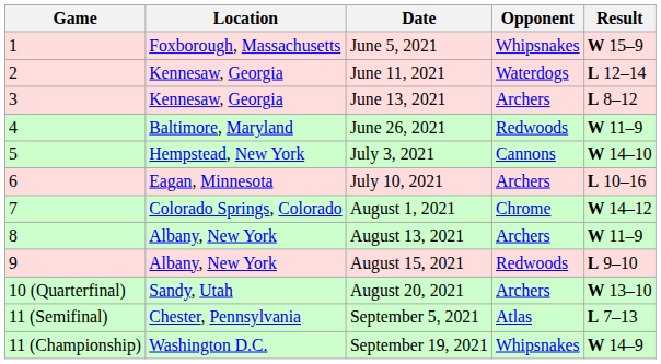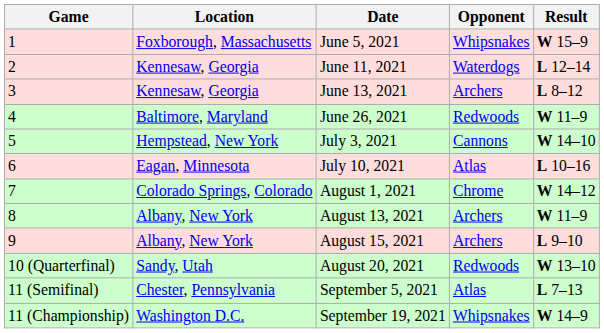 <table class="wikitable">
 <tr>
 <th>Game</th>
 <th>Location</th>
 <th>Date</th>
 <th>Opponent</th>
 <th>Result</th>
 </tr>
 <tr bgcolor="#FFDDDD">
 <td>1</td>
 <td><a href='#'>Foxborough</a>, <a href='#'>Massachusetts</a></td>
 <td>June 5, 2021</td>
 <td><a href='#'>Whipsnakes</a></td>
 <td><strong>W</strong> 15–9</td>
 </tr>
 <tr bgcolor="#FFDDDD">
 <td>2</td>
 <td><a href='#'>Kennesaw</a>, <a href='#'>Georgia</a></td>
 <td>June 11, 2021</td>
 <td><a href='#'>Waterdogs</a></td>
 <td><strong>L</strong> 12–14</td>
 </tr>
 <tr bgcolor="#FFDDDD">
 <td>3</td>
 <td><a href='#'>Kennesaw</a>, <a href='#'>Georgia</a></td>
 <td>June 13, 2021</td>
 <td><a href='#'>Archers</a></td>
 <td><strong>L</strong> 8–12</td>
 </tr>
 <tr bgcolor="#CCFFCC">
 <td>4</td>
 <td><a href='#'>Baltimore</a>, <a href='#'>Maryland</a></td>
 <td>June 26, 2021</td>
 <td><a href='#'>Redwoods</a></td>
 <td><strong>W</strong> 11–9</td>
 </tr>
 <tr bgcolor="#CCFFCC">
 <td>5</td>
 <td><a href='#'>Hempstead</a>, <a href='#'>New York</a></td>
 <td>July 3, 2021</td>
 <td><a href='#'>Cannons</a></td>
 <td><strong>W</strong> 14–10</td>
 </tr>
 <tr bgcolor="#FFDDDD">
 <td>6</td>
 <td><a href='#'>Eagan</a>, <a href='#'>Minnesota</a></td>
 <td>July 10, 2021</td>
-<td><a href='#'>Archers</a></td>
+<td><a href='#'>Atlas</a></td>
 <td><strong>L</strong> 10–16</td>
 </tr>
 <tr bgcolor="#CCFFCC">
 <td>7</td>
 <td><a href='#'>Colorado Springs</a>, <a href='#'>Colorado</a></td>
 <td>August 1, 2021</td>
 <td><a href='#'>Chrome</a></td>
 <td><strong>W</strong> 14–12</td>
 </tr>
 <tr bgcolor="#CCFFCC">
 <td>8</td>
 <td><a href='#'>Albany</a>, <a href='#'>New York</a></td>
 <td>August 13, 2021</td>
 <td><a href='#'>Archers</a></td>
 <td><strong>W</strong> 11–9</td>
 </tr>
 <tr bgcolor="#FFDDDD">
 <td>9</td>
 <td><a href='#'>Albany</a>, <a href='#'>New York</a></td>
 <td>August 15, 2021</td>
-<td><a href='#'>Redwoods</a></td>
+<td><a href='#'>Archers</a></td>
 <td><strong>L</strong> 9–10</td>
 </tr>
 <tr bgcolor="#CCFFCC">
 <td>10 (Quarterfinal)</td>
 <td><a href='#'>Sandy</a>, <a href='#'>Utah</a></td>
 <td>August 20, 2021</td>
-<td><a href='#'>Archers</a></td>
+<td><a href='#'>Redwoods</a></td>
 <td><strong>W</strong> 13–10</td>
 </tr>
 <tr bgcolor="#CCFFCC">
 <td>11 (Semifinal)</td>
 <td><a href='#'>Chester</a>, <a href='#'>Pennsylvania</a></td>
 <td>September 5, 2021</td>
 <td><a href='#'>Atlas</a></td>
 <td><strong>L</strong> 7–13</td>
 </tr>
 <tr bgcolor="#CCFFCC">
 <td>11 (Championship)</td>
 <td><a href='#'>Washington D.C.</a></td>
 <td>September 19, 2021</td>
 <td><a href='#'>Whipsnakes</a></td>
 <td><strong>W</strong> 14–9</td>
 </tr>
 </table>
